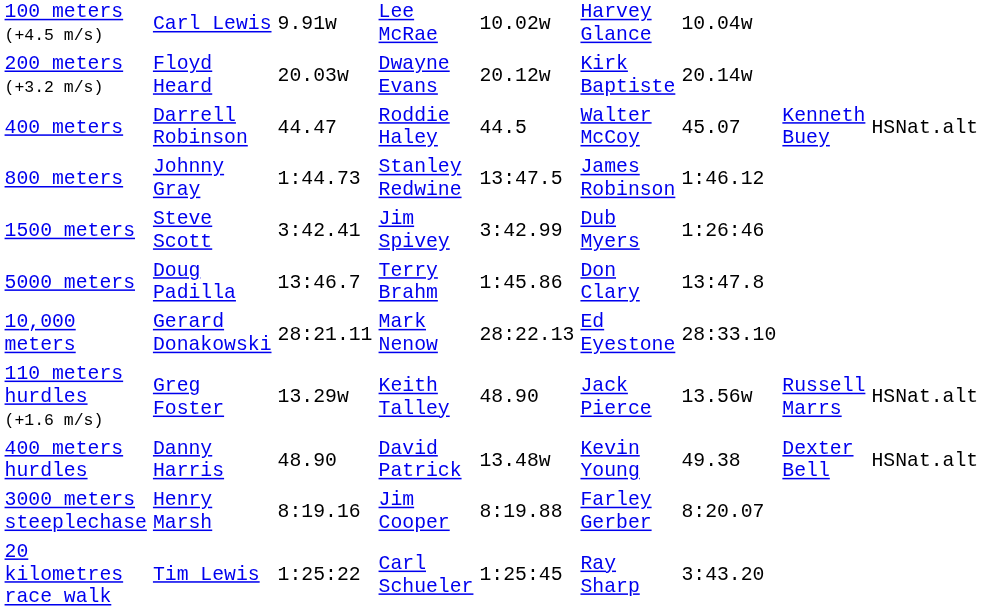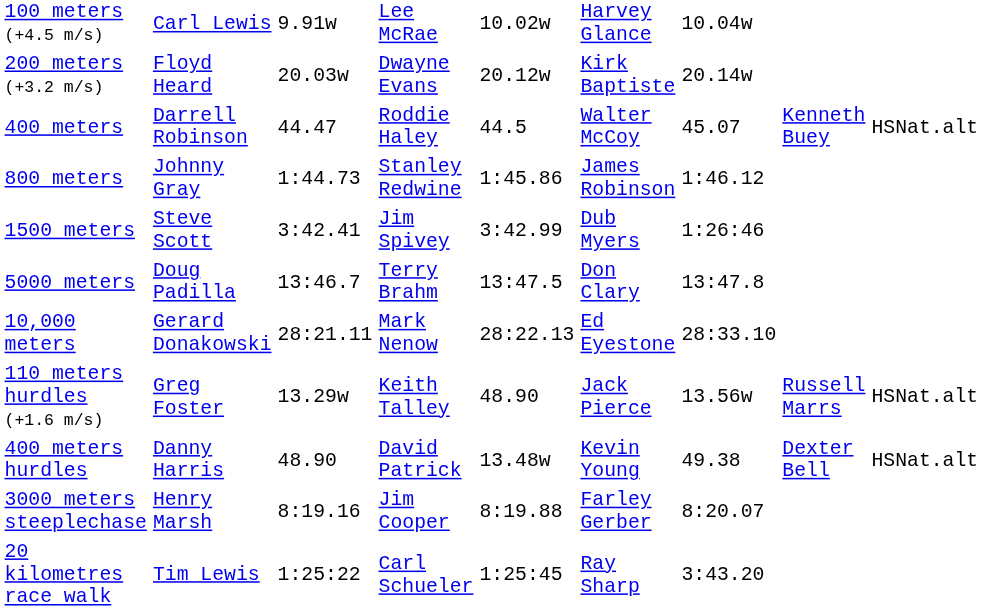 <table>
 <tr>
 <td><a href='#'>100 meters</a> <br><small>(+4.5 m/s)</small></td>
 <td><a href='#'>Carl Lewis</a></td>
 <td>9.91w</td>
 <td><a href='#'>Lee McRae</a></td>
 <td>10.02w</td>
 <td><a href='#'>Harvey Glance</a></td>
 <td>10.04w</td>
 </tr>
 <tr>
 <td><a href='#'>200 meters</a> <br><small>(+3.2 m/s)</small></td>
 <td><a href='#'>Floyd Heard</a></td>
 <td>20.03w</td>
 <td><a href='#'>Dwayne Evans</a></td>
 <td>20.12w</td>
 <td><a href='#'>Kirk Baptiste</a></td>
 <td>20.14w</td>
 </tr>
 <tr>
 <td><a href='#'>400 meters</a></td>
 <td><a href='#'>Darrell Robinson</a></td>
 <td>44.47</td>
 <td><a href='#'>Roddie Haley</a></td>
 <td>44.5</td>
 <td><a href='#'>Walter McCoy</a></td>
 <td>45.07</td>
 <td><a href='#'>Kenneth Buey</a></td>
 <td>HSNat.alt</td>
 </tr>
 <tr>
 <td><a href='#'>800 meters</a></td>
 <td><a href='#'>Johnny Gray</a></td>
 <td>1:44.73</td>
 <td><a href='#'>Stanley Redwine</a></td>
-<td>13:47.5</td>
+<td>1:45.86</td>
 <td><a href='#'>James Robinson</a></td>
 <td>1:46.12</td>
 </tr>
 <tr>
 <td><a href='#'>1500 meters</a></td>
 <td><a href='#'>Steve Scott</a></td>
 <td>3:42.41</td>
 <td><a href='#'>Jim Spivey</a></td>
 <td>3:42.99</td>
 <td><a href='#'>Dub Myers</a></td>
 <td>1:26:46</td>
 </tr>
 <tr>
 <td><a href='#'>5000 meters</a></td>
 <td><a href='#'>Doug Padilla</a></td>
 <td>13:46.7</td>
 <td><a href='#'>Terry Brahm</a></td>
-<td>1:45.86</td>
+<td>13:47.5</td>
 <td><a href='#'>Don Clary</a></td>
 <td>13:47.8</td>
 </tr>
 <tr>
 <td><a href='#'>10,000 meters</a></td>
 <td><a href='#'>Gerard Donakowski</a></td>
 <td>28:21.11</td>
 <td><a href='#'>Mark Nenow</a></td>
 <td>28:22.13</td>
 <td><a href='#'>Ed Eyestone</a></td>
 <td>28:33.10</td>
 </tr>
 <tr>
 <td><a href='#'>110 meters hurdles</a><br><small>(+1.6 m/s)</small></td>
 <td><a href='#'>Greg Foster</a></td>
 <td>13.29w</td>
 <td><a href='#'>Keith Talley</a></td>
 <td>48.90</td>
 <td><a href='#'>Jack Pierce</a></td>
 <td>13.56w</td>
 <td><a href='#'>Russell Marrs</a></td>
 <td>HSNat.alt</td>
 </tr>
 <tr>
 <td><a href='#'>400 meters hurdles</a></td>
 <td><a href='#'>Danny Harris</a></td>
 <td>48.90</td>
 <td><a href='#'>David Patrick</a></td>
 <td>13.48w</td>
 <td><a href='#'>Kevin Young</a></td>
 <td>49.38</td>
 <td><a href='#'>Dexter Bell</a></td>
 <td>HSNat.alt</td>
 </tr>
 <tr>
 <td><a href='#'>3000 meters steeplechase</a></td>
 <td><a href='#'>Henry Marsh</a></td>
 <td>8:19.16</td>
 <td><a href='#'>Jim Cooper</a></td>
 <td>8:19.88</td>
 <td><a href='#'>Farley Gerber</a></td>
 <td>8:20.07</td>
 </tr>
 <tr>
 <td><a href='#'>20 kilometres race walk</a></td>
 <td><a href='#'>Tim Lewis</a></td>
 <td>1:25:22</td>
 <td><a href='#'>Carl Schueler</a></td>
 <td>1:25:45</td>
 <td><a href='#'>Ray Sharp</a></td>
 <td>3:43.20</td>
 </tr>
 </table>
